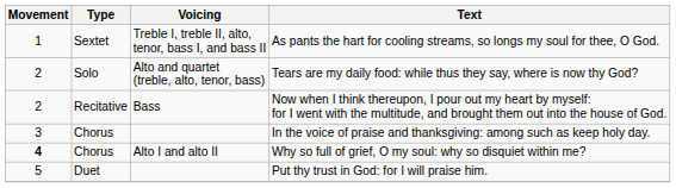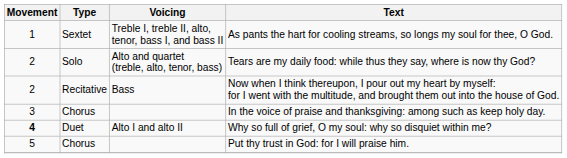 <table class="wikitable" border="1">
 <tr>
 <th bgcolor=ececec>Movement</th>
 <th bgcolor=ececec>Type</th>
 <th bgcolor=ececec>Voicing</th>
 <th bgcolor=ececec>Text</th>
 </tr>
 <tr>
 <td align="center">1</td>
 <td>Sextet</td>
 <td>Treble I, treble II, alto,<br>tenor, bass I, and bass II</td>
 <td>As pants the hart for cooling streams, so longs my soul for thee, O God.</td>
 </tr>
 <tr>
 <td align="center">2</td>
 <td>Solo</td>
 <td>Alto and quartet<br>(treble, alto, tenor, bass)</td>
 <td>Tears are my daily food: while thus they say, where is now thy God?</td>
 </tr>
 <tr>
 <td align="center">2</td>
 <td>Recitative</td>
 <td>Bass</td>
 <td>Now when I think thereupon, I pour out my heart by myself:<br>for I went with the multitude, and brought them out into the house of God.</td>
 </tr>
 <tr>
 <td align="center">3</td>
 <td>Chorus</td>
 <td></td>
 <td>In the voice of praise and thanksgiving: among such as keep holy day.</td>
 </tr>
 <tr>
 <td align="center"><strong>4</strong></td>
-<td>Chorus</td>
+<td>Duet</td>
 <td>Alto I and alto II</td>
 <td>Why so full of grief, O my soul: why so disquiet within me?</td>
 </tr>
 <tr>
 <td align="center">5</td>
-<td>Duet</td>
+<td>Chorus</td>
 <td></td>
 <td>Put thy trust in God: for I will praise him.</td>
 </tr>
 <tr>
 </tr>
 </table>
